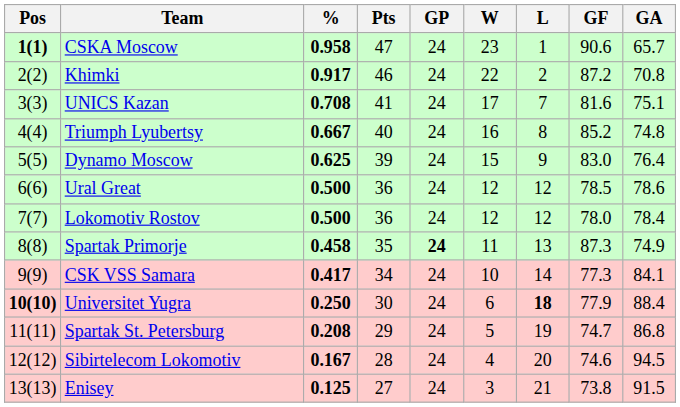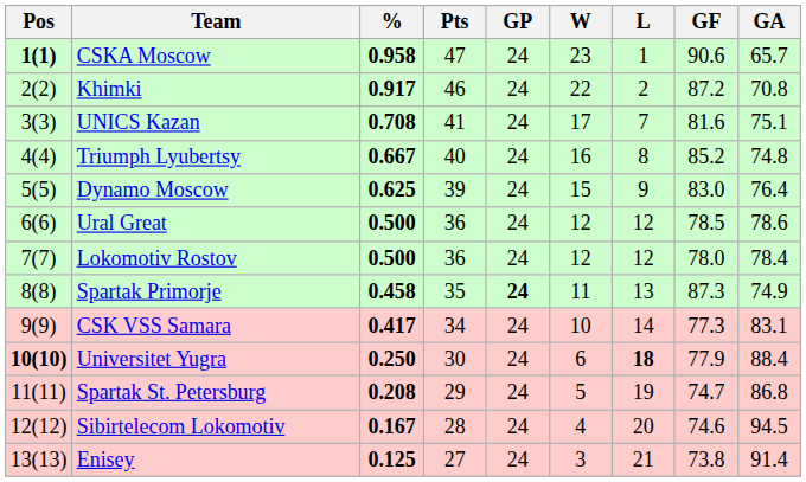 <table class="wikitable sortable" style="text-align: center;">
 <tr>
 <th width=20>Pos</th>
 <th width=210>Team</th>
 <th width=40>%</th>
 <th width=40><strong>Pts</strong></th>
 <th width=40>GP</th>
 <th width=40>W</th>
 <th width=40>L</th>
 <th width=40>GF</th>
 <th width=40>GA</th>
 </tr>
 <tr style="background: #ccffcc;">
 <td><strong>1(1)</strong></td>
 <td align="left"><a href='#'>CSKA Moscow</a></td>
 <td><strong>0.958</strong></td>
 <td>47</td>
 <td>24</td>
 <td>23</td>
 <td>1</td>
 <td>90.6</td>
 <td>65.7</td>
 </tr>
 <tr style="background: #ccffcc;">
 <td>2(2)</td>
 <td align="left"><a href='#'>Khimki</a></td>
 <td><strong>0.917</strong></td>
 <td>46</td>
 <td>24</td>
 <td>22</td>
 <td>2</td>
 <td>87.2</td>
 <td>70.8</td>
 </tr>
 <tr style="background: #ccffcc;">
 <td>3(3)</td>
 <td align="left"><a href='#'>UNICS Kazan</a></td>
 <td><strong>0.708</strong></td>
 <td>41</td>
 <td>24</td>
 <td>17</td>
 <td>7</td>
 <td>81.6</td>
 <td>75.1</td>
 </tr>
 <tr style="background: #ccffcc;">
 <td>4(4)</td>
 <td align="left"><a href='#'>Triumph Lyubertsy</a></td>
 <td><strong>0.667</strong></td>
 <td>40</td>
 <td>24</td>
 <td>16</td>
 <td>8</td>
 <td>85.2</td>
 <td>74.8</td>
 </tr>
 <tr style="background: #ccffcc;">
 <td>5(5)</td>
 <td align="left"><a href='#'>Dynamo Moscow</a></td>
 <td><strong>0.625</strong></td>
 <td>39</td>
 <td>24</td>
 <td>15</td>
 <td>9</td>
 <td>83.0</td>
 <td>76.4</td>
 </tr>
 <tr style="background: #ccffcc;">
 <td>6(6)</td>
 <td align="left"><a href='#'>Ural Great</a></td>
 <td><strong> 0.500</strong></td>
 <td>36</td>
 <td>24</td>
 <td>12</td>
 <td>12</td>
 <td>78.5</td>
 <td>78.6</td>
 </tr>
 <tr style="background: #ccffcc;">
 <td>7(7)</td>
 <td align="left"><a href='#'>Lokomotiv Rostov</a></td>
 <td><strong>0.500</strong></td>
 <td>36</td>
 <td>24</td>
 <td>12</td>
 <td>12</td>
 <td>78.0</td>
 <td>78.4</td>
 </tr>
 <tr style="background: #ccffcc;">
 <td>8(8)</td>
 <td align="left"><a href='#'>Spartak Primorje</a></td>
 <td><strong>0.458</strong></td>
 <td>35</td>
 <td><strong>24</strong></td>
 <td>11</td>
 <td>13</td>
 <td>87.3</td>
 <td>74.9</td>
 </tr>
 <tr style="background: #ffcccc;">
 <td>9(9)</td>
 <td align="left"><a href='#'>CSK VSS Samara</a></td>
 <td><strong>0.417</strong></td>
 <td>34</td>
 <td>24</td>
 <td>10</td>
 <td>14</td>
 <td>77.3</td>
-<td>84.1</td>
+<td>83.1</td>
 </tr>
 <tr style="background: #ffcccc;">
 <td><strong>10(10)</strong></td>
 <td align="left"><a href='#'>Universitet Yugra</a></td>
 <td><strong>0.250</strong></td>
 <td>30</td>
 <td>24</td>
 <td>6</td>
 <td><strong>18</strong></td>
 <td>77.9</td>
 <td>88.4</td>
 </tr>
 <tr style="background: #ffcccc;">
 <td>11(11)</td>
 <td align="left"><a href='#'>Spartak St. Petersburg</a></td>
 <td><strong>0.208</strong></td>
 <td>29</td>
 <td>24</td>
 <td>5</td>
 <td>19</td>
 <td>74.7</td>
 <td>86.8</td>
 </tr>
 <tr style="background: #ffcccc;">
 <td>12(12)</td>
 <td align="left"><a href='#'>Sibirtelecom Lokomotiv</a></td>
 <td><strong>0.167</strong></td>
 <td>28</td>
 <td>24</td>
 <td>4</td>
 <td>20</td>
 <td>74.6</td>
 <td>94.5</td>
 </tr>
 <tr style="background: #ffcccc;">
 <td>13(13)</td>
 <td align="left"><a href='#'>Enisey</a></td>
 <td><strong>0.125</strong></td>
 <td>27</td>
 <td>24</td>
 <td>3</td>
 <td>21</td>
 <td>73.8</td>
-<td>91.5</td>
+<td>91.4</td>
 </tr>
 </table>
